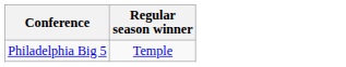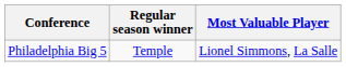 <table class="wikitable" style="text-align:center;">
 <tr>
 <th>Conference</th>
 <th>Regular <br> season winner</th>
+<th><a href='#'>Most Valuable Player</a></th>
 </tr>
 <tr>
 <td><a href='#'>Philadelphia Big 5</a></td>
 <td><a href='#'>Temple</a></td>
+<td><a href='#'>Lionel Simmons</a>, <a href='#'>La Salle</a></td>
 </tr>
 </table>
